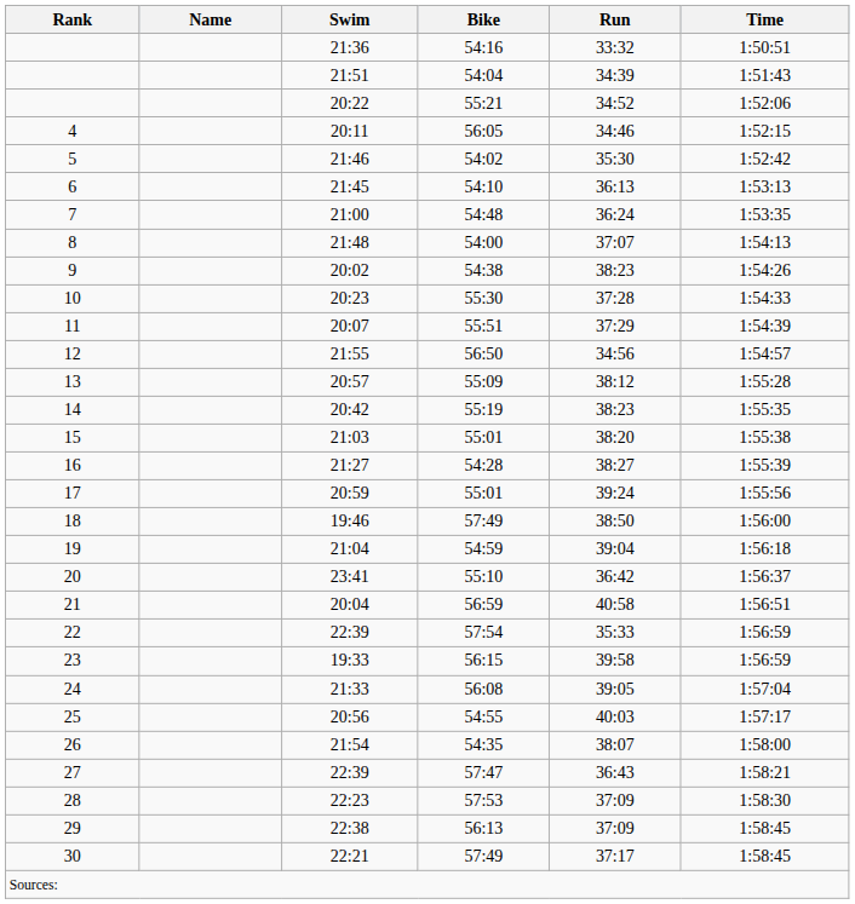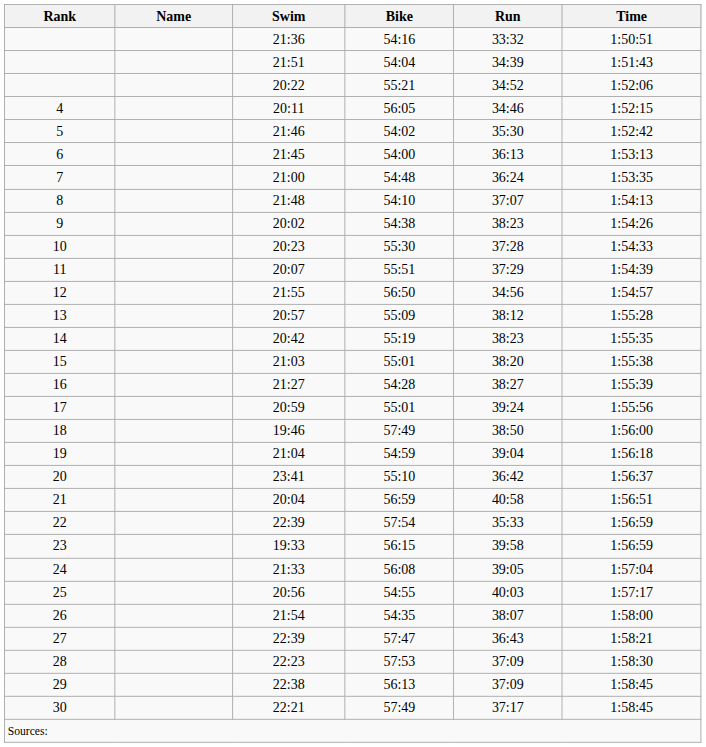 <table class="wikitable sortable" style="font-size:95%" width="60%">
 <tr bgcolor="lightsteelblue">
 <th>Rank</th>
 <th>Name</th>
 <th>Swim</th>
 <th>Bike</th>
 <th>Run</th>
 <th>Time</th>
 </tr>
 <tr align="center">
 <td></td>
 <td align="left"></td>
 <td>21:36</td>
 <td>54:16</td>
 <td>33:32</td>
 <td>1:50:51</td>
 </tr>
 <tr align="center">
 <td></td>
 <td align="left"></td>
 <td>21:51</td>
 <td>54:04</td>
 <td>34:39</td>
 <td>1:51:43</td>
 </tr>
 <tr align="center">
 <td></td>
 <td align="left"></td>
 <td>20:22</td>
 <td>55:21</td>
 <td>34:52</td>
 <td>1:52:06</td>
 </tr>
 <tr align="center">
 <td>4</td>
 <td align="left"></td>
 <td>20:11</td>
 <td>56:05</td>
 <td>34:46</td>
 <td>1:52:15</td>
 </tr>
 <tr align="center">
 <td>5</td>
 <td align="left"></td>
 <td>21:46</td>
 <td>54:02</td>
 <td>35:30</td>
 <td>1:52:42</td>
 </tr>
 <tr align="center">
 <td>6</td>
 <td align="left"></td>
 <td>21:45</td>
-<td>54:10</td>
+<td>54:00</td>
 <td>36:13</td>
 <td>1:53:13</td>
 </tr>
 <tr align="center">
 <td>7</td>
 <td align="left"></td>
 <td>21:00</td>
 <td>54:48</td>
 <td>36:24</td>
 <td>1:53:35</td>
 </tr>
 <tr align="center">
 <td>8</td>
 <td align="left"></td>
 <td>21:48</td>
-<td>54:00</td>
+<td>54:10</td>
 <td>37:07</td>
 <td>1:54:13</td>
 </tr>
 <tr align="center">
 <td>9</td>
 <td align="left"></td>
 <td>20:02</td>
 <td>54:38</td>
 <td>38:23</td>
 <td>1:54:26</td>
 </tr>
 <tr align="center">
 <td>10</td>
 <td align="left"></td>
 <td>20:23</td>
 <td>55:30</td>
 <td>37:28</td>
 <td>1:54:33</td>
 </tr>
 <tr align="center">
 <td>11</td>
 <td align="left"></td>
 <td>20:07</td>
 <td>55:51</td>
 <td>37:29</td>
 <td>1:54:39</td>
 </tr>
 <tr align="center">
 <td>12</td>
 <td align="left"></td>
 <td>21:55</td>
 <td>56:50</td>
 <td>34:56</td>
 <td>1:54:57</td>
 </tr>
 <tr align="center">
 <td>13</td>
 <td align="left"></td>
 <td>20:57</td>
 <td>55:09</td>
 <td>38:12</td>
 <td>1:55:28</td>
 </tr>
 <tr align="center">
 <td>14</td>
 <td align="left"></td>
 <td>20:42</td>
 <td>55:19</td>
 <td>38:23</td>
 <td>1:55:35</td>
 </tr>
 <tr align="center">
 <td>15</td>
 <td align="left"></td>
 <td>21:03</td>
 <td>55:01</td>
 <td>38:20</td>
 <td>1:55:38</td>
 </tr>
 <tr align="center">
 <td>16</td>
 <td align="left"></td>
 <td>21:27</td>
 <td>54:28</td>
 <td>38:27</td>
 <td>1:55:39</td>
 </tr>
 <tr align="center">
 <td>17</td>
 <td align="left"></td>
 <td>20:59</td>
 <td>55:01</td>
 <td>39:24</td>
 <td>1:55:56</td>
 </tr>
 <tr align="center">
 <td>18</td>
 <td align="left"></td>
 <td>19:46</td>
 <td>57:49</td>
 <td>38:50</td>
 <td>1:56:00</td>
 </tr>
 <tr align="center">
 <td>19</td>
 <td align="left"></td>
 <td>21:04</td>
 <td>54:59</td>
 <td>39:04</td>
 <td>1:56:18</td>
 </tr>
 <tr align="center">
 <td>20</td>
 <td align="left"></td>
 <td>23:41</td>
 <td>55:10</td>
 <td>36:42</td>
 <td>1:56:37</td>
 </tr>
 <tr align="center">
 <td>21</td>
 <td align="left"></td>
 <td>20:04</td>
 <td>56:59</td>
 <td>40:58</td>
 <td>1:56:51</td>
 </tr>
 <tr align="center">
 <td>22</td>
 <td align="left"></td>
 <td>22:39</td>
 <td>57:54</td>
 <td>35:33</td>
 <td>1:56:59</td>
 </tr>
 <tr align="center">
 <td>23</td>
 <td align="left"></td>
 <td>19:33</td>
 <td>56:15</td>
 <td>39:58</td>
 <td>1:56:59</td>
 </tr>
 <tr align="center">
 <td>24</td>
 <td align="left"></td>
 <td>21:33</td>
 <td>56:08</td>
 <td>39:05</td>
 <td>1:57:04</td>
 </tr>
 <tr align="center">
 <td>25</td>
 <td align="left"></td>
 <td>20:56</td>
 <td>54:55</td>
 <td>40:03</td>
 <td>1:57:17</td>
 </tr>
 <tr align="center">
 <td>26</td>
 <td align="left"></td>
 <td>21:54</td>
 <td>54:35</td>
 <td>38:07</td>
 <td>1:58:00</td>
 </tr>
 <tr align="center">
 <td>27</td>
 <td align="left"></td>
 <td>22:39</td>
 <td>57:47</td>
 <td>36:43</td>
 <td>1:58:21</td>
 </tr>
 <tr align="center">
 <td>28</td>
 <td align="left"></td>
 <td>22:23</td>
 <td>57:53</td>
 <td>37:09</td>
 <td>1:58:30</td>
 </tr>
 <tr align="center">
 <td>29</td>
 <td align="left"></td>
 <td>22:38</td>
 <td>56:13</td>
 <td>37:09</td>
 <td>1:58:45</td>
 </tr>
 <tr align="center">
 <td>30</td>
 <td align="left"></td>
 <td>22:21</td>
 <td>57:49</td>
 <td>37:17</td>
 <td>1:58:45</td>
 </tr>
 <tr class="sortbottom">
 <td colspan="6"><small>Sources:</small></td>
 </tr>
 </table>
